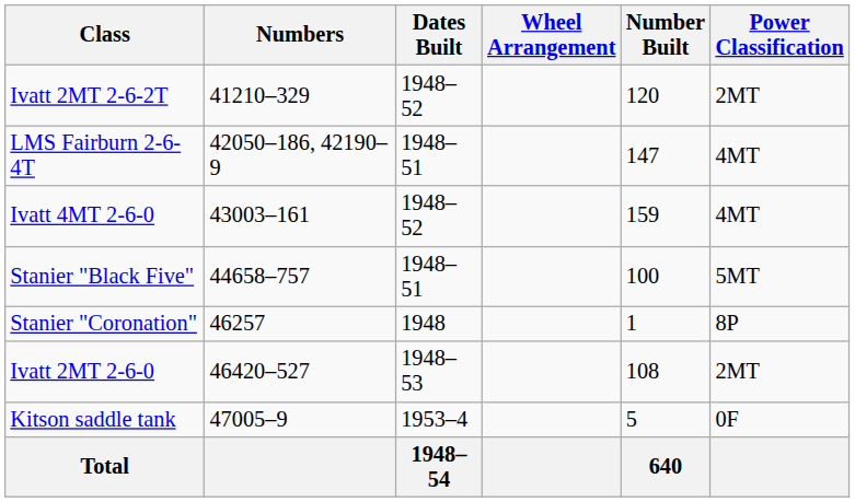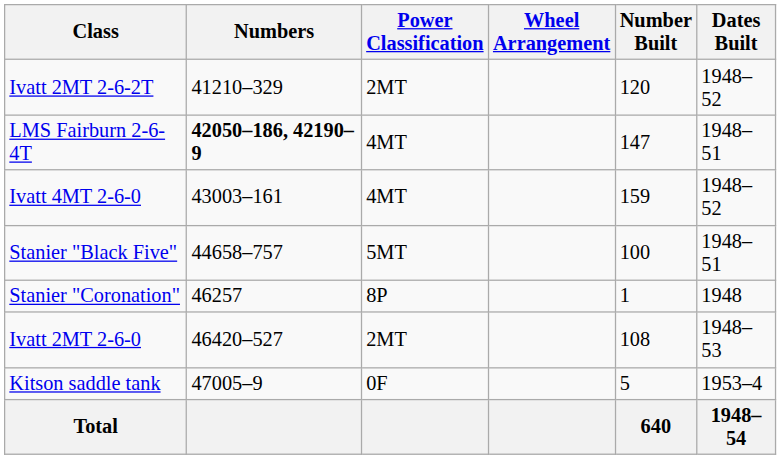 <table class="wikitable sortable">
 <tr>
 <th>Class</th>
 <th>Numbers</th>
-<th>Dates<br>Built</th>
+<th><a href='#'>Power<br>Classification</a></th>
 <th><a href='#'>Wheel<br>Arrangement</a></th>
 <th>Number<br>Built</th>
-<th><a href='#'>Power<br>Classification</a></th>
+<th>Dates<br>Built</th>
 </tr>
 <tr>
 <td><a href='#'>Ivatt 2MT 2-6-2T</a></td>
 <td>41210–329</td>
-<td>1948–52</td>
+<td>2MT</td>
 <td></td>
 <td>120</td>
-<td>2MT</td>
+<td>1948–52</td>
 </tr>
 <tr>
 <td><a href='#'>LMS Fairburn 2-6-4T</a></td>
-<td>42050–186, 42190–9</td>
-<td>1948–51</td>
+<td><strong>42050–186, 42190–9</strong></td>
+<td>4MT</td>
 <td></td>
 <td>147</td>
-<td>4MT</td>
+<td>1948–51</td>
 </tr>
 <tr>
 <td><a href='#'>Ivatt 4MT 2-6-0</a></td>
 <td>43003–161</td>
-<td>1948–52</td>
+<td>4MT</td>
 <td></td>
 <td>159</td>
-<td>4MT</td>
+<td>1948–52</td>
 </tr>
 <tr>
 <td><a href='#'>Stanier "Black Five"</a></td>
 <td>44658–757</td>
-<td>1948–51</td>
+<td>5MT</td>
 <td></td>
 <td>100</td>
-<td>5MT</td>
+<td>1948–51</td>
 </tr>
 <tr>
 <td><a href='#'>Stanier "Coronation"</a></td>
 <td>46257</td>
-<td>1948</td>
+<td>8P</td>
 <td></td>
 <td>1</td>
-<td>8P</td>
+<td>1948</td>
 </tr>
 <tr>
 <td><a href='#'>Ivatt 2MT 2-6-0</a></td>
 <td>46420–527</td>
-<td>1948–53</td>
+<td>2MT</td>
 <td></td>
 <td>108</td>
-<td>2MT</td>
+<td>1948–53</td>
 </tr>
 <tr>
 <td><a href='#'>Kitson saddle tank</a></td>
 <td>47005–9</td>
-<td>1953–4</td>
+<td>0F</td>
 <td></td>
 <td>5</td>
-<td>0F</td>
+<td>1953–4</td>
 </tr>
 <tr class="sortbottom">
 <th>Total</th>
 <th></th>
-<th>1948–54</th>
+<th></th>
 <th></th>
 <th>640</th>
-<th></th>
+<th>1948–54</th>
 </tr>
 </table>
